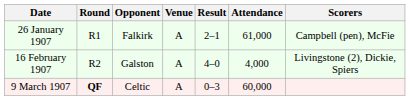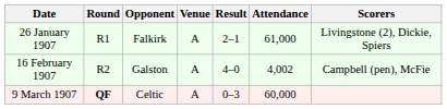 <table class="wikitable sortable" style="font-size:100%; text-align:center">
 <tr>
 <th>Date</th>
 <th>Round</th>
 <th>Opponent</th>
 <th>Venue</th>
 <th>Result</th>
 <th>Attendance</th>
 <th>Scorers</th>
 </tr>
 <tr bgcolor = "#EEFFEE">
 <td>26 January 1907</td>
 <td>R1</td>
 <td>Falkirk</td>
 <td>A</td>
 <td>2–1</td>
 <td>61,000</td>
-<td>Campbell (pen), McFie</td>
+<td>Livingstone (2), Dickie, Spiers</td>
 </tr>
 <tr bgcolor = "#EEFFEE">
 <td>16 February 1907</td>
 <td>R2</td>
 <td>Galston</td>
 <td>A</td>
 <td>4–0</td>
-<td>4,000</td>
-<td>Livingstone (2), Dickie, Spiers</td>
+<td>4,002</td>
+<td>Campbell (pen), McFie</td>
 </tr>
 <tr bgcolor = "#FFEEEE">
 <td>9 March 1907</td>
 <td><strong>QF</strong></td>
 <td>Celtic</td>
 <td>A</td>
 <td>0–3</td>
 <td>60,000</td>
 <td></td>
 </tr>
 </table>
